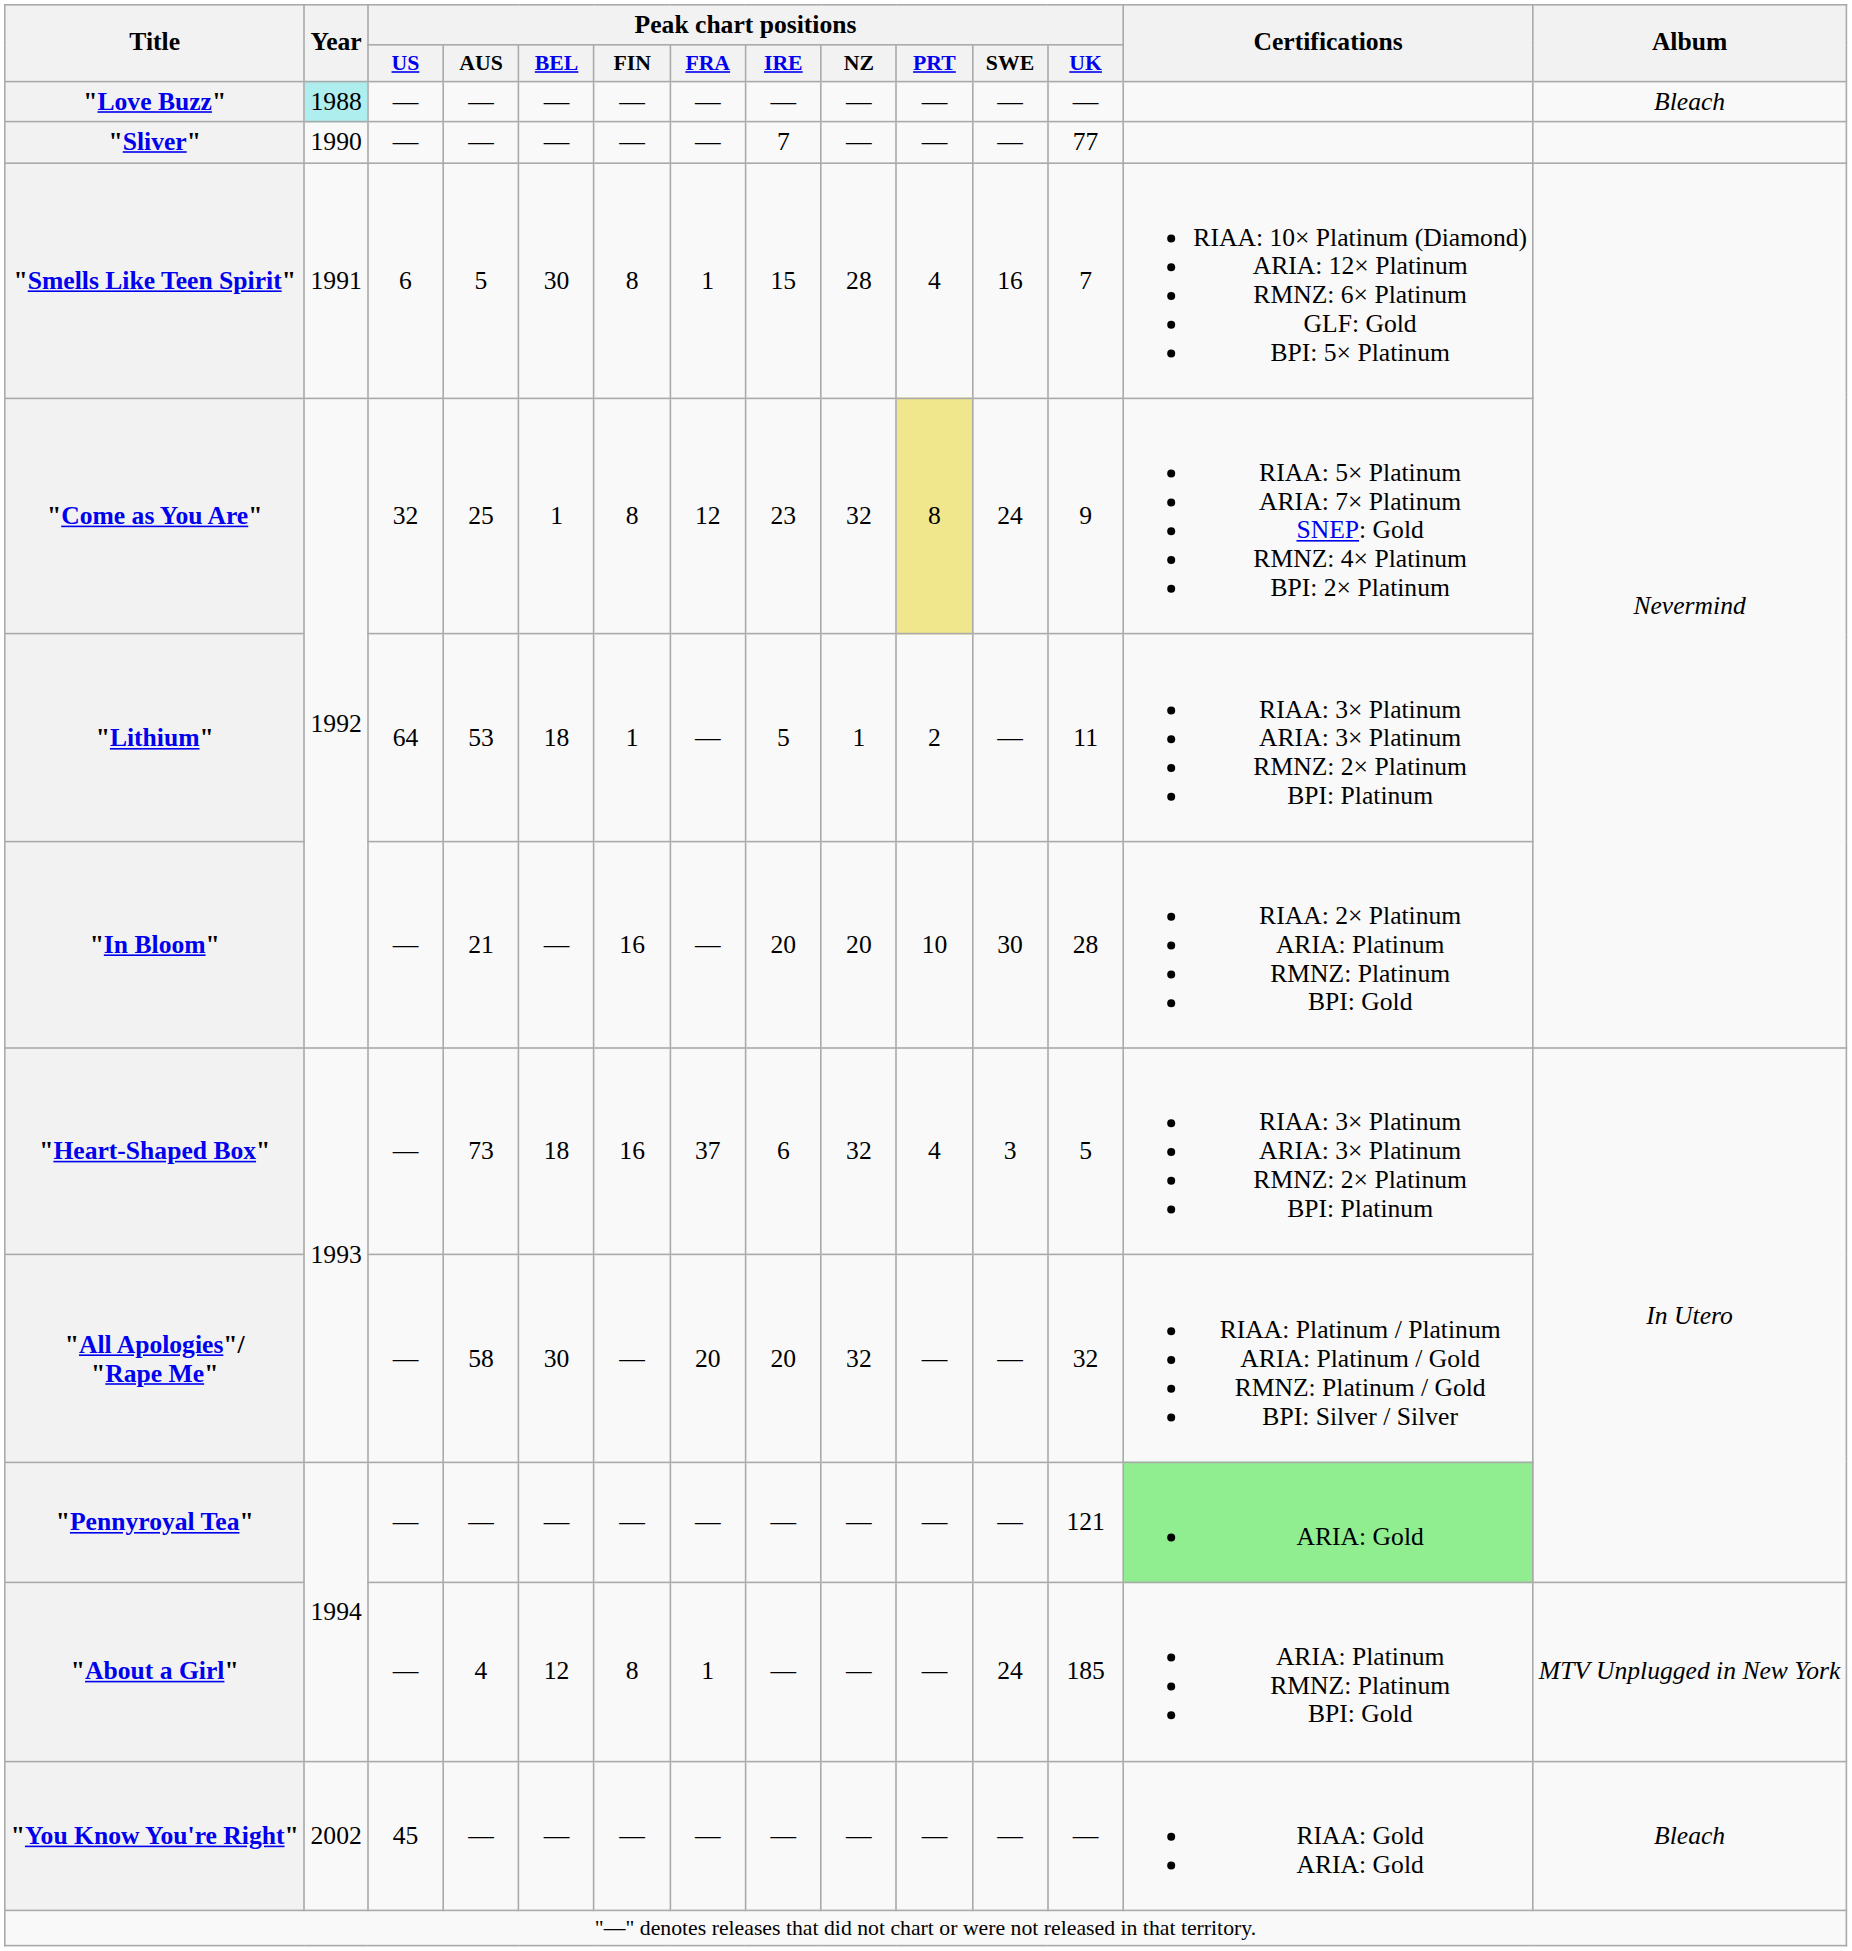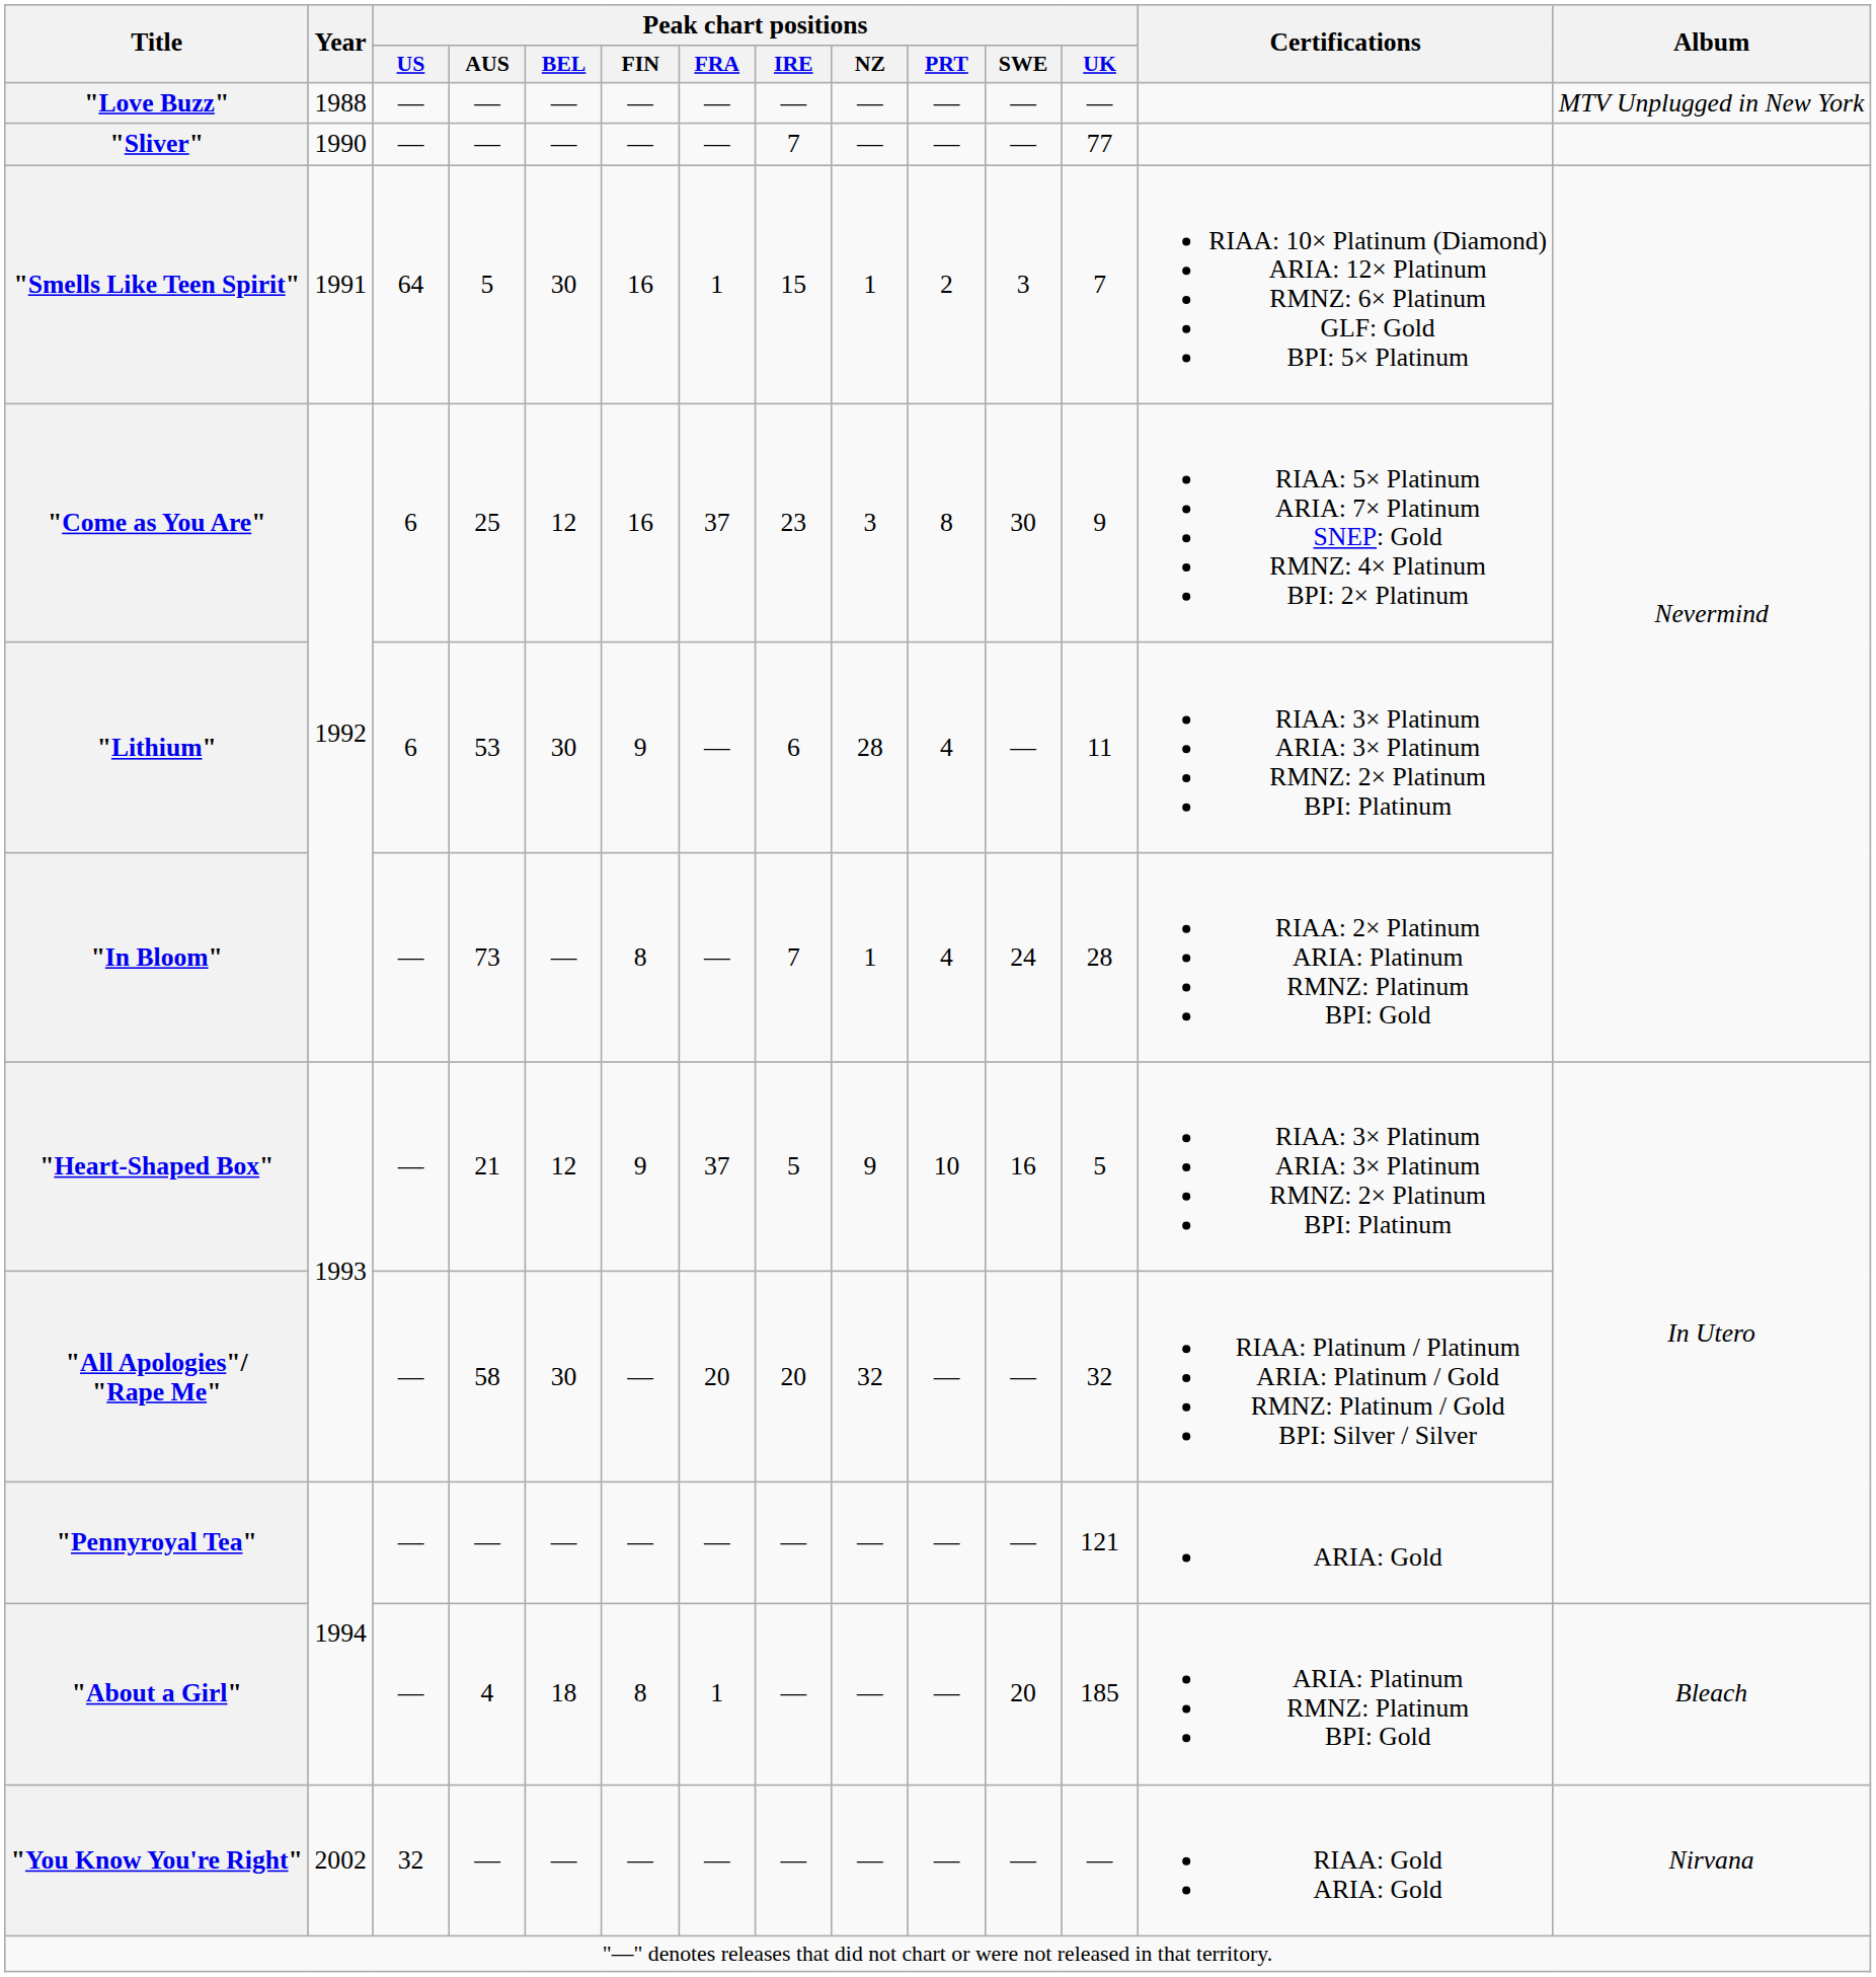 <table class="wikitable plainrowheaders" style="text-align:center;">
 <tr>
 <th scope="col" rowspan="2">Title</th>
 <th scope="col" rowspan="2">Year</th>
 <th scope="col" colspan="10">Peak chart positions</th>
 <th scope="col" rowspan="2">Certifications</th>
 <th scope="col" rowspan="2">Album</th>
 </tr>
 <tr>
 <th style="width:3em;font-size:85%"><a href='#'>US</a><br></th>
 <th style="width:3em;font-size:85%">AUS<br></th>
 <th style="width:3em;font-size:85%"><a href='#'>BEL</a><br></th>
 <th style="width:3em;font-size:85%">FIN<br></th>
 <th style="width:3em;font-size:85%"><a href='#'>FRA</a><br></th>
 <th style="width:3em;font-size:85%"><a href='#'>IRE</a><br></th>
 <th style="width:3em;font-size:85%">NZ<br></th>
 <th style="width:3em;font-size:85%"><a href='#'>PRT</a><br></th>
 <th style="width:3em;font-size:85%">SWE<br></th>
 <th style="width:3em;font-size:85%"><a href='#'>UK</a><br></th>
 </tr>
 <tr>
 <th scope="row">"<a href='#'>Love Buzz</a>"</th>
-<td style="background: paleturquoise;">1988</td>
+<td>1988</td>
 <td>—</td>
 <td>—</td>
 <td>—</td>
 <td>—</td>
 <td>—</td>
 <td>—</td>
 <td>—</td>
 <td>—</td>
 <td>—</td>
 <td>—</td>
 <td></td>
-<td><em>Bleach</em></td>
+<td><em>MTV Unplugged in New York</em></td>
 </tr>
 <tr>
 <th scope="row">"<a href='#'>Sliver</a>"</th>
 <td>1990</td>
 <td>—</td>
 <td>—</td>
 <td>—</td>
 <td>—</td>
 <td>—</td>
 <td>7</td>
 <td>—</td>
 <td>—</td>
 <td>—</td>
 <td>77</td>
 <td></td>
 <td></td>
 </tr>
 <tr>
 <th scope="row">"<a href='#'>Smells Like Teen Spirit</a>"</th>
 <td>1991</td>
-<td>6</td>
+<td>64</td>
 <td>5</td>
 <td>30</td>
-<td>8</td>
+<td>16</td>
 <td>1</td>
 <td>15</td>
-<td>28</td>
-<td>4</td>
-<td>16</td>
+<td>1</td>
+<td>2</td>
+<td>3</td>
 <td>7</td>
 <td><br><ul><li>RIAA: 10× Platinum (Diamond)</li><li>ARIA: 12× Platinum</li><li>RMNZ: 6× Platinum</li><li>GLF: Gold</li><li>BPI: 5× Platinum</li></ul></td>
 <td rowspan="4" style="text-align:center;"><em>Nevermind</em></td>
 </tr>
 <tr>
 <th scope="row">"<a href='#'>Come as You Are</a>"</th>
 <td rowspan="3">1992</td>
-<td>32</td>
+<td>6</td>
 <td>25</td>
-<td>1</td>
+<td>12</td>
+<td>16</td>
+<td>37</td>
+<td>23</td>
+<td>3</td>
 <td>8</td>
-<td>12</td>
-<td>23</td>
-<td>32</td>
-<td style="background: khaki;">8</td>
-<td>24</td>
+<td>30</td>
 <td>9</td>
 <td><br><ul><li>RIAA: 5× Platinum</li><li>ARIA: 7× Platinum</li><li><a href='#'>SNEP</a>: Gold</li><li>RMNZ: 4× Platinum</li><li>BPI: 2× Platinum</li></ul></td>
 </tr>
 <tr>
 <th scope="row">"<a href='#'>Lithium</a>"</th>
-<td>64</td>
+<td>6</td>
 <td>53</td>
-<td>18</td>
-<td>1</td>
+<td>30</td>
+<td>9</td>
 <td>—</td>
-<td>5</td>
-<td>1</td>
-<td>2</td>
+<td>6</td>
+<td>28</td>
+<td>4</td>
 <td>—</td>
 <td>11</td>
 <td><br><ul><li>RIAA: 3× Platinum</li><li>ARIA: 3× Platinum</li><li>RMNZ: 2× Platinum</li><li>BPI: Platinum</li></ul></td>
 </tr>
 <tr>
 <th scope="row">"<a href='#'>In Bloom</a>"</th>
 <td>—</td>
-<td>21</td>
+<td>73</td>
 <td>—</td>
-<td>16</td>
+<td>8</td>
 <td>—</td>
-<td>20</td>
-<td>20</td>
-<td>10</td>
-<td>30</td>
+<td>7</td>
+<td>1</td>
+<td>4</td>
+<td>24</td>
 <td>28</td>
 <td><br><ul><li>RIAA: 2× Platinum</li><li>ARIA: Platinum</li><li>RMNZ: Platinum</li><li>BPI: Gold</li></ul></td>
 </tr>
 <tr>
 <th scope="row">"<a href='#'>Heart-Shaped Box</a>"</th>
 <td rowspan="2">1993</td>
 <td>—</td>
-<td>73</td>
-<td>18</td>
+<td>21</td>
+<td>12</td>
+<td>9</td>
+<td>37</td>
+<td>5</td>
+<td>9</td>
+<td>10</td>
 <td>16</td>
-<td>37</td>
-<td>6</td>
-<td>32</td>
-<td>4</td>
-<td>3</td>
 <td>5</td>
 <td><br><ul><li>RIAA: 3× Platinum</li><li>ARIA: 3× Platinum</li><li>RMNZ: 2× Platinum</li><li>BPI: Platinum</li></ul></td>
 <td rowspan="3" style="text-align:center;"><em>In Utero</em></td>
 </tr>
 <tr>
 <th scope="row">"<a href='#'>All Apologies</a>"/<br>"<a href='#'>Rape Me</a>"</th>
 <td>—</td>
 <td>58</td>
 <td>30</td>
 <td>—</td>
 <td>20</td>
 <td>20</td>
 <td>32</td>
 <td>—</td>
 <td>—</td>
 <td>32</td>
 <td><br><ul><li>RIAA: Platinum / Platinum</li><li>ARIA: Platinum / Gold</li><li>RMNZ: Platinum / Gold</li><li>BPI: Silver / Silver</li></ul></td>
 </tr>
 <tr>
 <th scope="row">"<a href='#'>Pennyroyal Tea</a>"</th>
 <td rowspan="2">1994</td>
 <td>—</td>
 <td>—</td>
 <td>—</td>
 <td>—</td>
 <td>—</td>
 <td>—</td>
 <td>—</td>
 <td>—</td>
 <td>—</td>
 <td>121</td>
-<td style="background: lightgreen;"><br><ul><li>ARIA: Gold</li></ul></td>
+<td><br><ul><li>ARIA: Gold</li></ul></td>
 </tr>
 <tr>
 <th scope="row">"<a href='#'>About a Girl</a>"</th>
 <td>—</td>
 <td>4</td>
-<td>12</td>
+<td>18</td>
 <td>8</td>
 <td>1</td>
 <td>—</td>
 <td>—</td>
 <td>—</td>
-<td>24</td>
+<td>20</td>
 <td>185</td>
 <td><br><ul><li>ARIA: Platinum</li><li>RMNZ: Platinum</li><li>BPI: Gold</li></ul></td>
-<td><em>MTV Unplugged in New York</em></td>
+<td><em>Bleach</em></td>
 </tr>
 <tr>
 <th scope="row">"<a href='#'>You Know You're Right</a>"</th>
 <td>2002</td>
-<td>45</td>
+<td>32</td>
 <td>—</td>
 <td>—</td>
 <td>—</td>
 <td>—</td>
 <td>—</td>
 <td>—</td>
 <td>—</td>
 <td>—</td>
 <td>—</td>
 <td><br><ul><li>RIAA: Gold</li><li>ARIA: Gold</li></ul></td>
-<td><em>Bleach</em></td>
+<td><em>Nirvana</em></td>
 </tr>
 <tr>
 <td colspan="14" style="font-size:85%">"—" denotes releases that did not chart or were not released in that territory.</td>
 </tr>
 </table>
